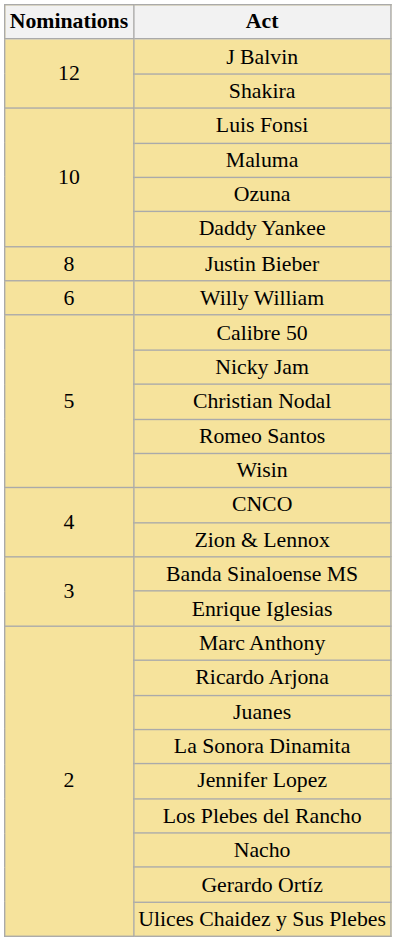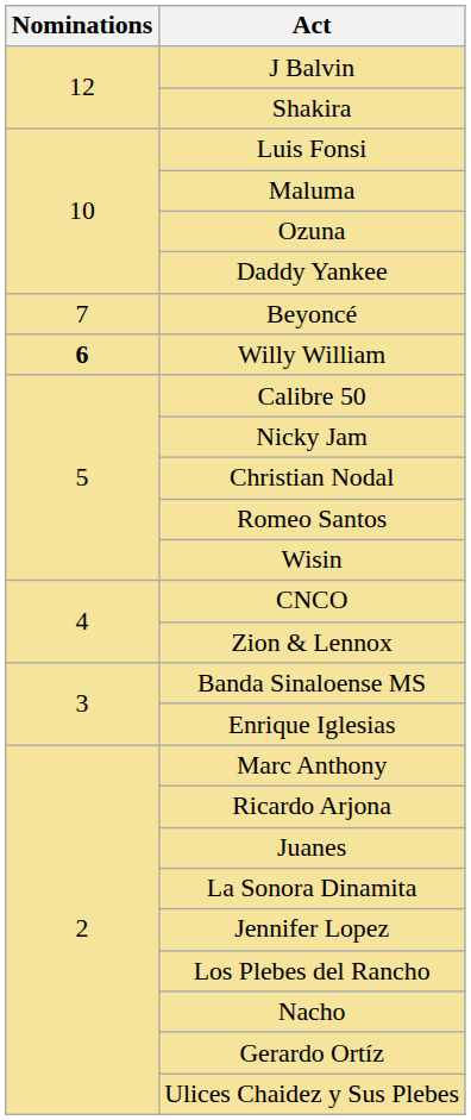 <table class="wikitable" rowspan=2 style="text-align: center; background: #f6e39c">
 <tr>
 <th scope="col" width="55">Nominations</th>
 <th scope="col" align="center">Act</th>
 </tr>
 <tr>
 <td rowspan="2">12</td>
 <td>J Balvin</td>
 </tr>
 <tr>
 <td>Shakira</td>
 </tr>
 <tr>
 <td rowspan="4">10</td>
 <td>Luis Fonsi</td>
 </tr>
 <tr>
 <td>Maluma</td>
 </tr>
 <tr>
 <td>Ozuna</td>
 </tr>
 <tr>
 <td>Daddy Yankee</td>
 </tr>
 <tr>
-<td rowspan="1">8</td>
-<td>Justin Bieber</td>
+<td rowspan="1">7</td>
+<td>Beyoncé</td>
 </tr>
 <tr>
-<td rowspan="1">6</td>
+<td rowspan="1"><strong>6</strong></td>
 <td>Willy William</td>
 </tr>
 <tr>
 <td rowspan="5">5</td>
 <td>Calibre 50</td>
 </tr>
 <tr>
 <td>Nicky Jam</td>
 </tr>
 <tr>
 <td>Christian Nodal</td>
 </tr>
 <tr>
 <td>Romeo Santos</td>
 </tr>
 <tr>
 <td>Wisin</td>
 </tr>
 <tr>
 <td rowspan="2">4</td>
 <td>CNCO</td>
 </tr>
 <tr>
 <td>Zion & Lennox</td>
 </tr>
 <tr>
 <td rowspan="2">3</td>
 <td>Banda Sinaloense MS</td>
 </tr>
 <tr>
 <td>Enrique Iglesias</td>
 </tr>
 <tr>
 <td rowspan="9">2</td>
 <td>Marc Anthony</td>
 </tr>
 <tr>
 <td>Ricardo Arjona</td>
 </tr>
 <tr>
 <td>Juanes</td>
 </tr>
 <tr>
 <td>La Sonora Dinamita</td>
 </tr>
 <tr>
 <td>Jennifer Lopez</td>
 </tr>
 <tr>
 <td>Los Plebes del Rancho</td>
 </tr>
 <tr>
 <td>Nacho</td>
 </tr>
 <tr>
 <td>Gerardo Ortíz</td>
 </tr>
 <tr>
 <td>Ulices Chaidez y Sus Plebes</td>
 </tr>
 </table>
